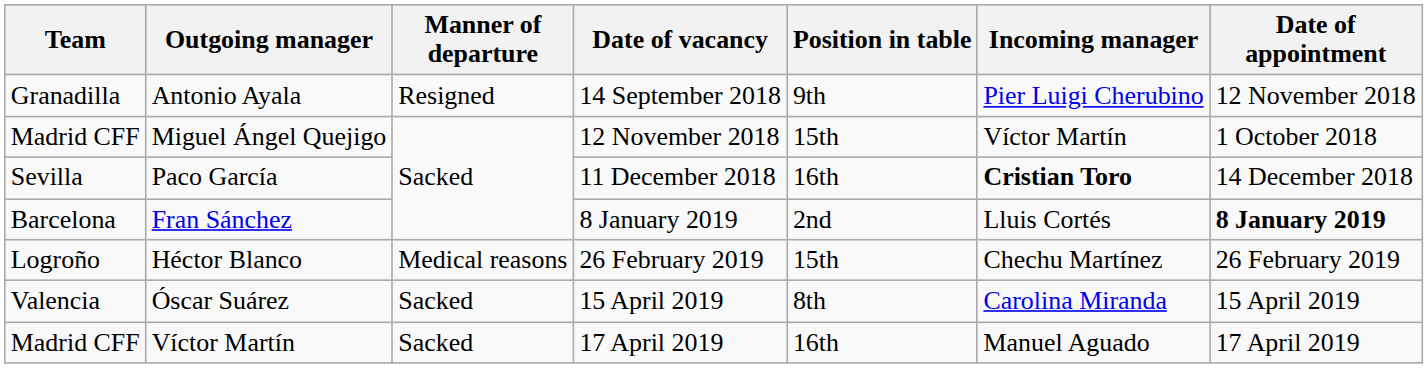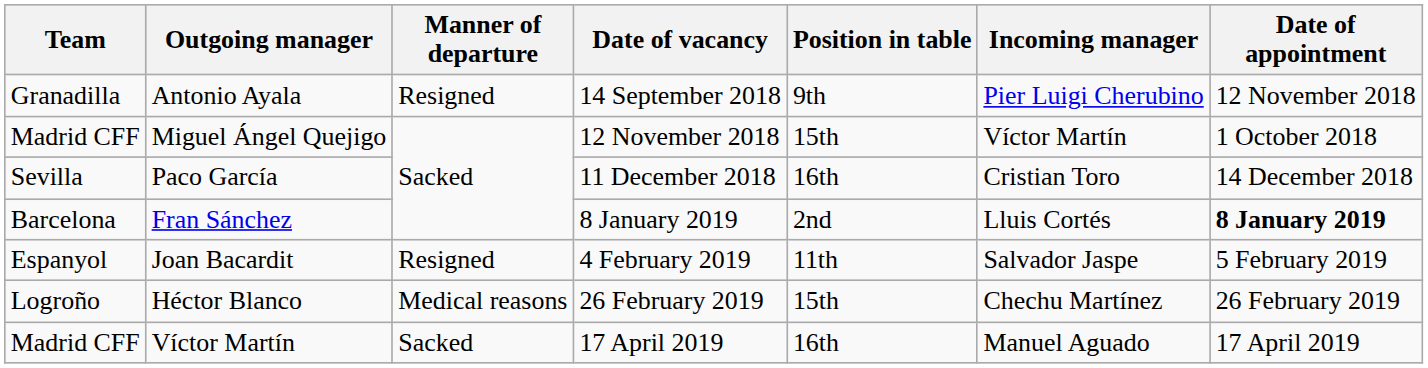 <table class="wikitable sortable">
 <tr>
 <th>Team</th>
 <th>Outgoing manager</th>
 <th>Manner of<br>departure</th>
 <th>Date of vacancy</th>
 <th>Position in table</th>
 <th>Incoming manager</th>
 <th>Date of<br>appointment</th>
 </tr>
 <tr>
 <td>Granadilla</td>
 <td>Antonio Ayala</td>
 <td>Resigned</td>
 <td>14 September 2018</td>
 <td>9th</td>
 <td><a href='#'>Pier Luigi Cherubino</a></td>
 <td>12 November 2018</td>
 </tr>
 <tr>
 <td>Madrid CFF</td>
 <td>Miguel Ángel Quejigo</td>
 <td rowspan=3>Sacked</td>
 <td>12 November 2018</td>
 <td>15th</td>
 <td>Víctor Martín</td>
 <td>1 October 2018</td>
 </tr>
 <tr>
 <td>Sevilla</td>
 <td>Paco García</td>
 <td>11 December 2018</td>
 <td>16th</td>
-<td><strong>Cristian Toro</strong></td>
+<td>Cristian Toro</td>
 <td>14 December 2018</td>
 </tr>
 <tr>
 <td>Barcelona</td>
 <td><a href='#'>Fran Sánchez</a></td>
 <td>8 January 2019</td>
 <td>2nd</td>
 <td>Lluis Cortés</td>
 <td><strong>8 January 2019</strong></td>
 </tr>
 <tr>
+<td>Espanyol</td>
+<td>Joan Bacardit</td>
+<td>Resigned</td>
+<td>4 February 2019</td>
+<td>11th</td>
+<td>Salvador Jaspe</td>
+<td>5 February 2019</td>
+</tr>
+<tr>
 <td>Logroño</td>
 <td>Héctor Blanco</td>
 <td>Medical reasons</td>
 <td>26 February 2019</td>
 <td>15th</td>
 <td>Chechu Martínez</td>
 <td>26 February 2019</td>
-</tr>
-<tr>
-<td>Valencia</td>
-<td>Óscar Suárez</td>
-<td>Sacked</td>
-<td>15 April 2019</td>
-<td>8th</td>
-<td><a href='#'>Carolina Miranda</a></td>
-<td>15 April 2019</td>
 </tr>
 <tr>
 <td>Madrid CFF</td>
 <td>Víctor Martín</td>
 <td>Sacked</td>
 <td>17 April 2019</td>
 <td>16th</td>
 <td>Manuel Aguado</td>
 <td>17 April 2019</td>
 </tr>
 </table>
